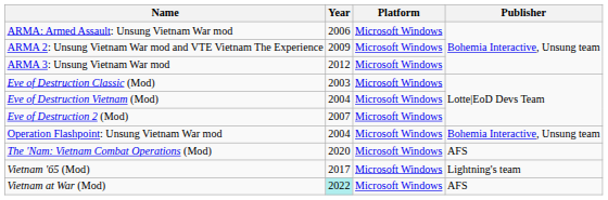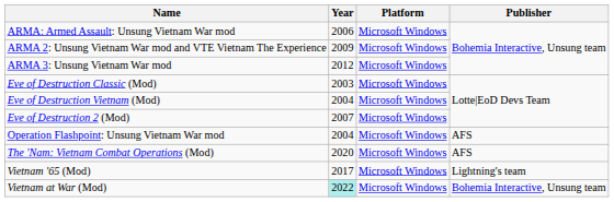 <table class="wikitable sortable">
 <tr>
 <th>Name</th>
 <th>Year</th>
 <th>Platform</th>
 <th>Publisher</th>
 </tr>
 <tr>
 <td><a href='#'>ARMA: Armed Assault</a>: Unsung Vietnam War mod</td>
 <td>2006</td>
 <td><a href='#'>Microsoft Windows</a></td>
 <td rowspan="3"><a href='#'>Bohemia Interactive</a>, Unsung team</td>
 </tr>
 <tr>
 <td><a href='#'>ARMA 2</a>: Unsung Vietnam War mod and VTE Vietnam The Experience</td>
 <td>2009</td>
 <td><a href='#'>Microsoft Windows</a></td>
 </tr>
 <tr>
 <td><a href='#'>ARMA 3</a>: Unsung Vietnam War mod</td>
 <td>2012</td>
 <td><a href='#'>Microsoft Windows</a></td>
 </tr>
 <tr>
 <td><em><a href='#'>Eve of Destruction Classic</a></em> (Mod)</td>
 <td>2003</td>
 <td><a href='#'>Microsoft Windows</a></td>
 <td rowspan="3">Lotte|EoD Devs Team</td>
 </tr>
 <tr>
 <td><em><a href='#'>Eve of Destruction Vietnam</a></em> (Mod)</td>
 <td>2004</td>
 <td><a href='#'>Microsoft Windows</a></td>
 </tr>
 <tr>
 <td><em><a href='#'>Eve of Destruction 2</a></em> (Mod)</td>
 <td>2007</td>
 <td><a href='#'>Microsoft Windows</a></td>
 </tr>
 <tr>
 <td><a href='#'>Operation Flashpoint</a>: Unsung Vietnam War mod</td>
 <td>2004</td>
 <td><a href='#'>Microsoft Windows</a></td>
-<td><a href='#'>Bohemia Interactive</a>, Unsung team</td>
+<td>AFS</td>
 </tr>
 <tr>
 <td><em><a href='#'>The 'Nam: Vietnam Combat Operations</a></em> (Mod)</td>
 <td>2020</td>
 <td><a href='#'>Microsoft Windows</a></td>
 <td>AFS</td>
 </tr>
 <tr>
 <td><em>Vietnam '65</em> (Mod)</td>
 <td>2017</td>
 <td><a href='#'>Microsoft Windows</a></td>
 <td>Lightning's team</td>
 </tr>
 <tr>
 <td><em>Vietnam at War</em> (Mod)</td>
 <td style="background: paleturquoise;">2022</td>
 <td><a href='#'>Microsoft Windows</a></td>
-<td>AFS</td>
+<td><a href='#'>Bohemia Interactive</a>, Unsung team</td>
 </tr>
 </table>
